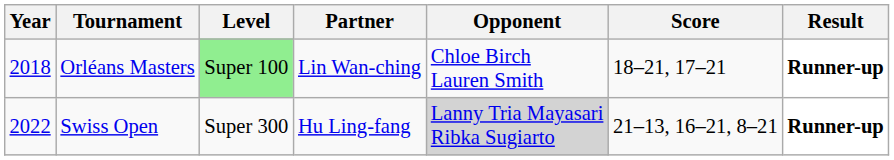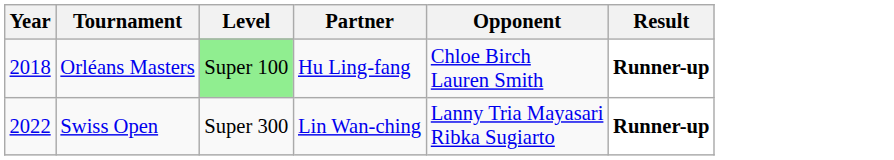 <table class="sortable wikitable" style="font-size: 90%;">
 <tr>
 <th>Year</th>
 <th>Tournament</th>
 <th>Level</th>
 <th>Partner</th>
 <th>Opponent</th>
-<th>Score</th>
 <th>Result</th>
 </tr>
 <tr>
 <td align="center"><a href='#'>2018</a></td>
 <td align="left"><a href='#'>Orléans Masters</a></td>
 <td align="left" style="background: lightgreen;">Super 100</td>
-<td align="left"> <a href='#'>Lin Wan-ching</a></td>
+<td align="left"> <a href='#'>Hu Ling-fang</a></td>
 <td align="left"> <a href='#'>Chloe Birch</a><br> <a href='#'>Lauren Smith</a></td>
-<td align="left">18–21, 17–21</td>
 <td style="text-align:left; background:white"> <strong>Runner-up</strong></td>
 </tr>
 <tr>
 <td align="center"><a href='#'>2022</a></td>
 <td align="left"><a href='#'> Swiss Open</a></td>
 <td align="left">Super 300</td>
-<td align="left"> <a href='#'>Hu Ling-fang</a></td>
-<td align="left" style="background: lightgrey;"> <a href='#'>Lanny Tria Mayasari</a><br> <a href='#'>Ribka Sugiarto</a></td>
-<td align="left">21–13, 16–21, 8–21</td>
+<td align="left"> <a href='#'>Lin Wan-ching</a></td>
+<td align="left"> <a href='#'>Lanny Tria Mayasari</a><br> <a href='#'>Ribka Sugiarto</a></td>
 <td style="text-align:left; background:white"> <strong>Runner-up</strong></td>
 </tr>
 </table>
